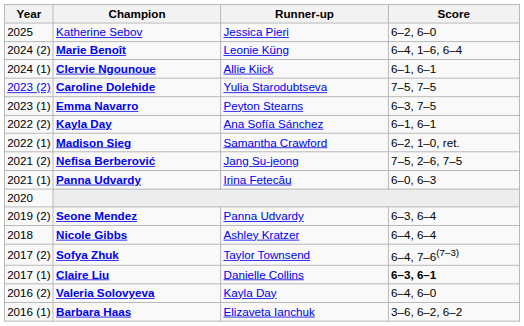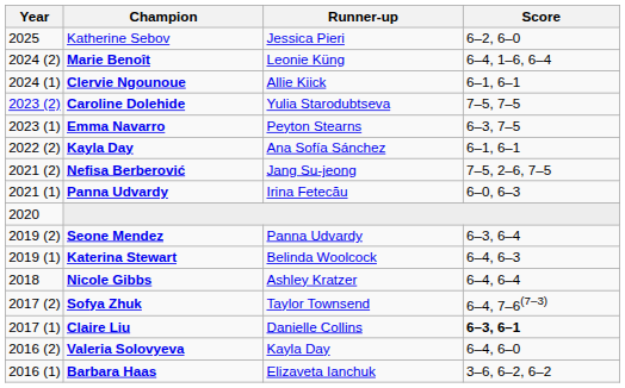 <table class="wikitable" style="font-size:90%">
 <tr>
 <th>Year</th>
 <th width="200">Champion</th>
 <th width="200">Runner-up</th>
 <th width="155">Score</th>
 </tr>
 <tr>
 <td>2025</td>
 <td> <a href='#'>Katherine Sebov</a></td>
 <td> <a href='#'>Jessica Pieri</a></td>
 <td>6–2, 6–0</td>
 </tr>
 <tr>
 <td>2024 (2)</td>
 <td> <strong><a href='#'>Marie Benoît</a></strong></td>
 <td> <a href='#'>Leonie Küng</a></td>
 <td>6–4, 1–6, 6–4</td>
 </tr>
 <tr>
 <td>2024 (1)</td>
 <td> <strong><a href='#'>Clervie Ngounoue</a></strong></td>
 <td> <a href='#'>Allie Kiick</a></td>
 <td>6–1, 6–1</td>
 </tr>
 <tr>
 <td><a href='#'>2023 (2)</a></td>
 <td> <strong><a href='#'>Caroline Dolehide</a></strong></td>
 <td> <a href='#'>Yulia Starodubtseva</a></td>
 <td>7–5, 7–5</td>
 </tr>
 <tr>
 <td>2023 (1)</td>
 <td> <strong><a href='#'>Emma Navarro</a></strong></td>
 <td> <a href='#'>Peyton Stearns</a></td>
 <td>6–3, 7–5</td>
 </tr>
 <tr>
 <td>2022 (2)</td>
 <td> <strong><a href='#'>Kayla Day</a></strong></td>
 <td> <a href='#'>Ana Sofía Sánchez</a></td>
 <td>6–1, 6–1</td>
 </tr>
 <tr>
-<td>2022 (1)</td>
-<td> <strong><a href='#'>Madison Sieg</a></strong></td>
-<td> <a href='#'>Samantha Crawford</a></td>
-<td>6–2, 1–0, ret.</td>
-</tr>
-<tr>
 <td>2021 (2)</td>
 <td> <strong><a href='#'>Nefisa Berberović</a></strong></td>
 <td> <a href='#'>Jang Su-jeong</a></td>
 <td>7–5, 2–6, 7–5</td>
 </tr>
 <tr>
 <td>2021 (1)</td>
 <td> <strong><a href='#'>Panna Udvardy</a></strong></td>
 <td> <a href='#'>Irina Fetecău</a></td>
 <td>6–0, 6–3</td>
 </tr>
 <tr>
 <td>2020</td>
 <td colspan=3 bgcolor="#ededed"></td>
 </tr>
 <tr>
 <td>2019 (2)</td>
 <td> <strong><a href='#'>Seone Mendez</a></strong></td>
 <td> <a href='#'>Panna Udvardy</a></td>
 <td>6–3, 6–4</td>
+</tr>
+<tr>
+<td>2019 (1)</td>
+<td> <strong><a href='#'>Katerina Stewart</a></strong></td>
+<td> <a href='#'>Belinda Woolcock</a></td>
+<td>6–4, 6–3</td>
 </tr>
 <tr>
 <td>2018</td>
 <td> <strong><a href='#'>Nicole Gibbs</a></strong></td>
 <td> <a href='#'>Ashley Kratzer</a></td>
 <td>6–4, 6–4</td>
 </tr>
 <tr>
 <td>2017 (2)</td>
 <td> <strong><a href='#'>Sofya Zhuk</a></strong></td>
 <td> <a href='#'>Taylor Townsend</a></td>
 <td>6–4, 7–6<sup>(7–3)</sup></td>
 </tr>
 <tr>
 <td>2017 (1)</td>
 <td> <strong><a href='#'>Claire Liu</a></strong></td>
 <td> <a href='#'>Danielle Collins</a></td>
 <td><strong>6–3, 6–1</strong></td>
 </tr>
 <tr>
 <td>2016 (2)</td>
 <td> <strong><a href='#'>Valeria Solovyeva</a></strong></td>
 <td> <a href='#'>Kayla Day</a></td>
 <td>6–4, 6–0</td>
 </tr>
 <tr>
 <td>2016 (1)</td>
 <td> <strong><a href='#'>Barbara Haas</a></strong></td>
 <td> <a href='#'>Elizaveta Ianchuk</a></td>
 <td>3–6, 6–2, 6–2</td>
 </tr>
 </table>
